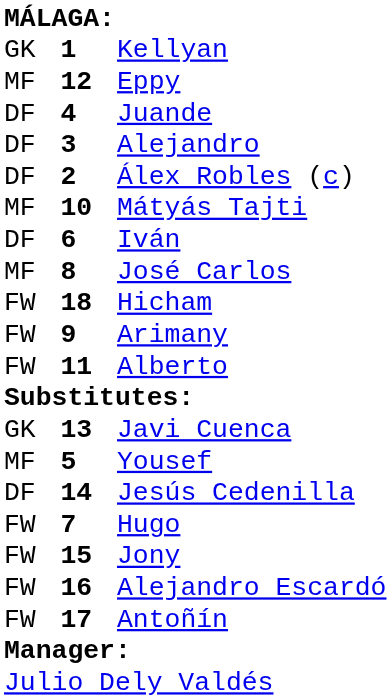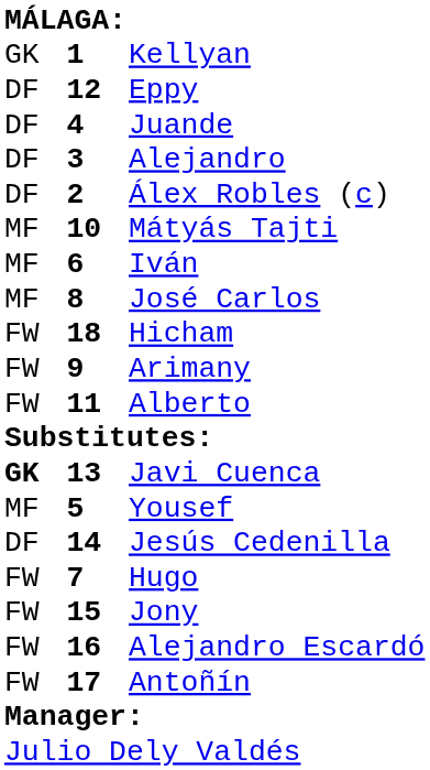 <table style="font-size: 90%" cellspacing="0" cellpadding="0">
 <tr>
 <td colspan="4"><strong>MÁLAGA:</strong></td>
 </tr>
 <tr>
 <th width=25></th>
 <th width=25></th>
 </tr>
 <tr>
 <td>GK</td>
 <td><strong>1</strong></td>
 <td> <a href='#'>Kellyan</a></td>
 </tr>
 <tr>
-<td>MF</td>
+<td>DF</td>
 <td><strong>12</strong></td>
 <td> <a href='#'>Eppy</a></td>
 </tr>
 <tr>
 <td>DF</td>
 <td><strong>4</strong></td>
 <td> <a href='#'>Juande</a></td>
 </tr>
 <tr>
 <td>DF</td>
 <td><strong>3</strong></td>
 <td> <a href='#'>Alejandro</a></td>
 </tr>
 <tr>
 <td>DF</td>
 <td><strong>2</strong></td>
 <td> <a href='#'>Álex Robles</a> (<a href='#'>c</a>)</td>
 <td></td>
 </tr>
 <tr>
 <td>MF</td>
 <td><strong>10</strong></td>
 <td> <a href='#'>Mátyás Tajti</a></td>
 <td></td>
 <td></td>
 </tr>
 <tr>
-<td>DF</td>
+<td>MF</td>
 <td><strong>6</strong></td>
 <td> <a href='#'>Iván</a></td>
 </tr>
 <tr>
 <td>MF</td>
 <td><strong>8</strong></td>
 <td> <a href='#'>José Carlos</a></td>
 <td></td>
 <td></td>
 </tr>
 <tr>
 <td>FW</td>
 <td><strong>18</strong></td>
 <td> <a href='#'>Hicham</a></td>
 <td></td>
 <td></td>
 </tr>
 <tr>
 <td>FW</td>
 <td><strong>9</strong></td>
 <td> <a href='#'>Arimany</a></td>
 </tr>
 <tr>
 <td>FW</td>
 <td><strong>11</strong></td>
 <td> <a href='#'>Alberto</a></td>
 <td></td>
 <td></td>
 </tr>
 <tr>
 <td colspan=3><strong>Substitutes:</strong></td>
 </tr>
 <tr>
-<td>GK</td>
+<td><strong>GK</strong></td>
 <td><strong>13</strong></td>
 <td> <a href='#'>Javi Cuenca</a></td>
 </tr>
 <tr>
 <td>MF</td>
 <td><strong>5</strong></td>
 <td> <a href='#'>Yousef</a></td>
 </tr>
 <tr>
 <td>DF</td>
 <td><strong>14</strong></td>
 <td> <a href='#'>Jesús Cedenilla</a></td>
 <td></td>
 <td></td>
 </tr>
 <tr>
 <td>FW</td>
 <td><strong>7</strong></td>
 <td> <a href='#'>Hugo</a></td>
 <td></td>
 <td></td>
 </tr>
 <tr>
 <td>FW</td>
 <td><strong>15</strong></td>
 <td> <a href='#'>Jony</a></td>
 </tr>
 <tr>
 <td>FW</td>
 <td><strong>16</strong></td>
 <td> <a href='#'>Alejandro Escardó</a></td>
 <td></td>
 <td></td>
 </tr>
 <tr>
 <td>FW</td>
 <td><strong>17</strong></td>
 <td> <a href='#'>Antoñín</a></td>
 <td></td>
 <td></td>
 </tr>
 <tr>
 <td colspan=3><strong>Manager:</strong></td>
 </tr>
 <tr>
 <td colspan=4> <a href='#'>Julio Dely Valdés</a></td>
 </tr>
 </table>
